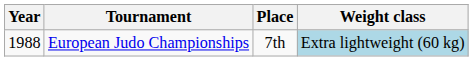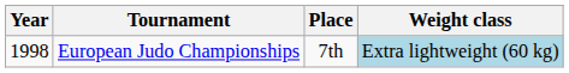 <table class=wikitable>
 <tr>
 <th>Year</th>
 <th>Tournament</th>
 <th>Place</th>
 <th>Weight class</th>
 </tr>
 <tr>
-<td>1988</td>
+<td>1998</td>
 <td><a href='#'>European Judo Championships</a></td>
 <td align="center">7th</td>
 <td style="background: lightblue;">Extra lightweight (60 kg)</td>
 </tr>
 </table>
